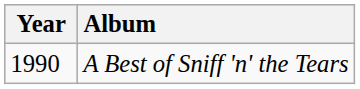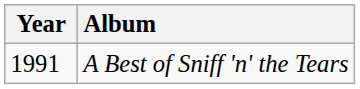 <table class="wikitable">
 <tr>
 <th style="vertical-align:top; text-align:center; width:40px;">Year</th>
 <th style="text-align:left; vertical-align:top;">Album</th>
 </tr>
 <tr style="vertical-align:top;">
-<td style="text-align:left; ">1990</td>
+<td style="text-align:left; ">1991</td>
 <td style="text-align:left; "><em>A Best of Sniff 'n' the Tears</em></td>
 </tr>
 </table>
